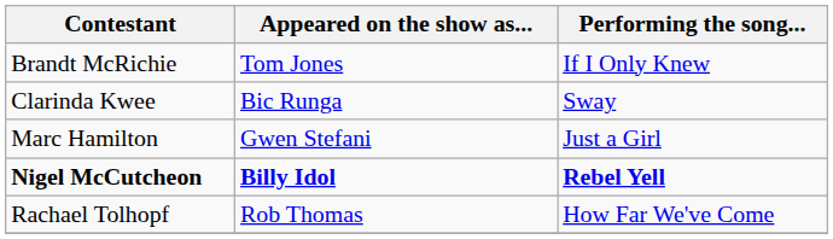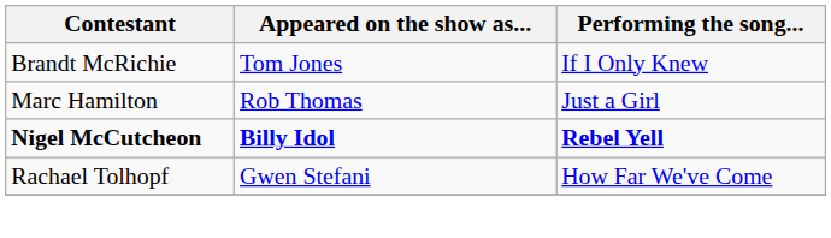 <table class="wikitable" width="550px">
 <tr>
 <th align="left">Contestant</th>
 <th align="left">Appeared on the show as...</th>
 <th align="left">Performing the song...</th>
 </tr>
 <tr>
 <td align="left">Brandt McRichie</td>
 <td align="left"><a href='#'>Tom Jones</a></td>
 <td align="left"><a href='#'>If I Only Knew</a></td>
 </tr>
 <tr>
-<td align="left">Clarinda Kwee</td>
-<td align="left"><a href='#'>Bic Runga</a></td>
-<td align="left"><a href='#'>Sway</a></td>
-</tr>
-<tr>
 <td align="left">Marc Hamilton</td>
-<td align="left"><a href='#'>Gwen Stefani</a></td>
+<td align="left"><a href='#'>Rob Thomas</a></td>
 <td align="left"><a href='#'>Just a Girl</a></td>
 </tr>
 <tr>
 <td align="left"><strong>Nigel McCutcheon</strong></td>
 <td align="left"><strong><a href='#'>Billy Idol</a></strong></td>
 <td align="left"><strong><a href='#'>Rebel Yell</a></strong></td>
 </tr>
 <tr>
 <td align="left">Rachael Tolhopf</td>
-<td align="left"><a href='#'>Rob Thomas</a></td>
+<td align="left"><a href='#'>Gwen Stefani</a></td>
 <td align="left"><a href='#'>How Far We've Come</a></td>
 </tr>
 <tr>
 </tr>
 </table>
